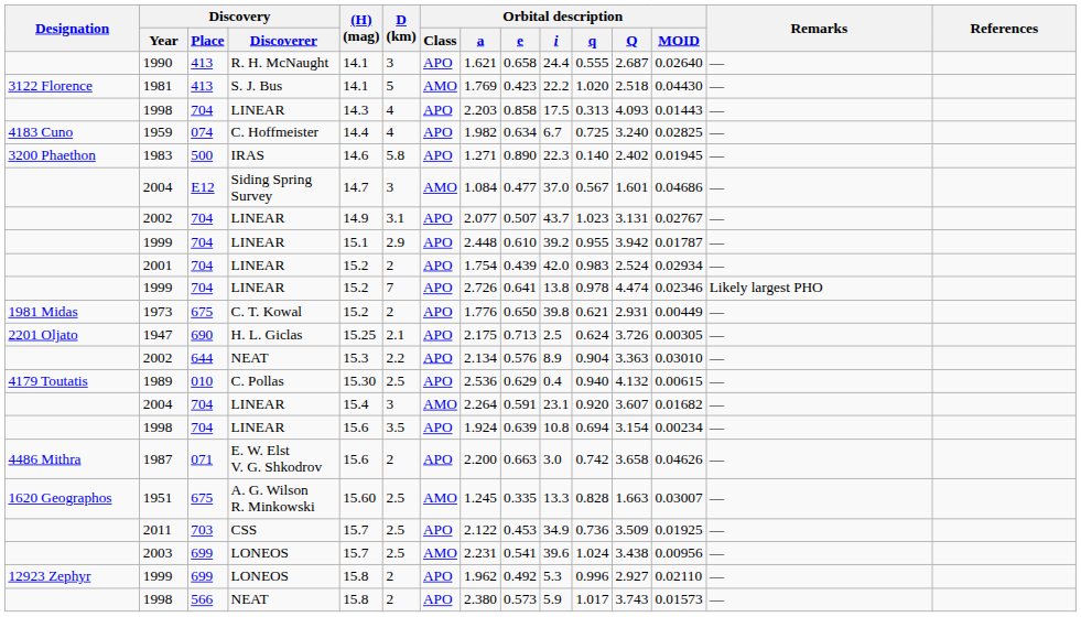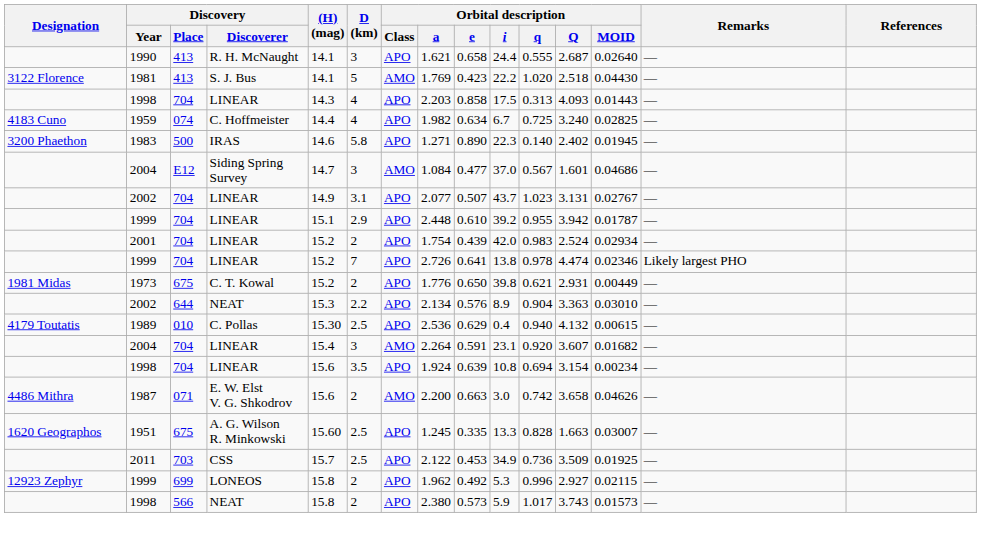 <table class="wikitable sortable sort-under-center">
 <tr>
 <th width= 140 rowspan=2><a href='#'>Designation</a></th>
 <th colspan=3>Discovery</th>
 <th rowspan=2><a href='#'>(H)</a><br>(mag)</th>
 <th rowspan=2><a href='#'>D</a><br>(km)</th>
 <th colspan=7>Orbital description</th>
 <th rowspan=2 width=240 class=unsortable>Remarks</th>
 <th rowspan=2 width=150 class="unsortable">References</th>
 </tr>
 <tr>
 <th width=45>Year</th>
 <th><a href='#'>Place</a></th>
 <th width=115><a href='#'>Discoverer</a></th>
 <th>Class</th>
 <th><a href='#'>a</a><br></th>
 <th><a href='#'>e</a></th>
 <th><a href='#'><em>i</em></a><br></th>
 <th><a href='#'>q</a><br></th>
 <th><a href='#'>Q</a><br></th>
 <th><a href='#'>MOID</a><br></th>
 </tr>
 <tr>
 <td data-sort-value="4953"></td>
 <td>1990</td>
 <td><a href='#'>413</a></td>
 <td>R. H. McNaught</td>
 <td>14.1</td>
 <td>3</td>
 <td><a href='#'>APO</a></td>
 <td>1.621</td>
 <td>0.658</td>
 <td>24.4</td>
 <td>0.555</td>
 <td>2.687</td>
 <td>0.02640</td>
 <td>—</td>
 <td></td>
 </tr>
 <tr>
 <td data-sort-value="3122"><a href='#'>3122 Florence</a></td>
 <td>1981</td>
 <td><a href='#'>413</a></td>
 <td>S. J. Bus</td>
 <td>14.1</td>
 <td>5</td>
 <td><a href='#'>AMO</a></td>
 <td>1.769</td>
 <td>0.423</td>
 <td>22.2</td>
 <td>1.020</td>
 <td>2.518</td>
 <td>0.04430</td>
 <td>—</td>
 <td></td>
 </tr>
 <tr>
 <td data-sort-value="16960"></td>
 <td>1998</td>
 <td><a href='#'>704</a></td>
 <td>LINEAR</td>
 <td>14.3</td>
 <td>4</td>
 <td><a href='#'>APO</a></td>
 <td>2.203</td>
 <td>0.858</td>
 <td>17.5</td>
 <td>0.313</td>
 <td>4.093</td>
 <td>0.01443</td>
 <td>—</td>
 <td></td>
 </tr>
 <tr>
 <td data-sort-value="4183"><a href='#'>4183 Cuno</a></td>
 <td>1959</td>
 <td><a href='#'>074</a></td>
 <td>C. Hoffmeister</td>
 <td>14.4</td>
 <td>4</td>
 <td><a href='#'>APO</a></td>
 <td>1.982</td>
 <td>0.634</td>
 <td>6.7</td>
 <td>0.725</td>
 <td>3.240</td>
 <td>0.02825</td>
 <td>—</td>
 <td></td>
 </tr>
 <tr>
 <td data-sort-value="3200"><a href='#'>3200 Phaethon</a></td>
 <td>1983</td>
 <td><a href='#'>500</a></td>
 <td>IRAS</td>
 <td>14.6</td>
 <td>5.8</td>
 <td><a href='#'>APO</a></td>
 <td>1.271</td>
 <td>0.890</td>
 <td>22.3</td>
 <td>0.140</td>
 <td>2.402</td>
 <td>0.01945</td>
 <td>—</td>
 <td></td>
 </tr>
 <tr>
 <td data-sort-value="242450"></td>
 <td>2004</td>
 <td><a href='#'>E12</a></td>
 <td>Siding Spring Survey</td>
 <td>14.7</td>
 <td>3</td>
 <td><a href='#'>AMO</a></td>
 <td>1.084</td>
 <td>0.477</td>
 <td>37.0</td>
 <td>0.567</td>
 <td>1.601</td>
 <td>0.04686</td>
 <td>—</td>
 <td></td>
 </tr>
 <tr>
 <td data-sort-value="89830"></td>
 <td>2002</td>
 <td><a href='#'>704</a></td>
 <td>LINEAR</td>
 <td>14.9</td>
 <td>3.1</td>
 <td><a href='#'>APO</a></td>
 <td>2.077</td>
 <td>0.507</td>
 <td>43.7</td>
 <td>1.023</td>
 <td>3.131</td>
 <td>0.02767</td>
 <td>—</td>
 <td></td>
 </tr>
 <tr>
 <td data-sort-value="137427"></td>
 <td>1999</td>
 <td><a href='#'>704</a></td>
 <td>LINEAR</td>
 <td>15.1</td>
 <td>2.9</td>
 <td><a href='#'>APO</a></td>
 <td>2.448</td>
 <td>0.610</td>
 <td>39.2</td>
 <td>0.955</td>
 <td>3.942</td>
 <td>0.01787</td>
 <td>—</td>
 <td></td>
 </tr>
 <tr>
 <td data-sort-value="111253"></td>
 <td>2001</td>
 <td><a href='#'>704</a></td>
 <td>LINEAR</td>
 <td>15.2</td>
 <td>2</td>
 <td><a href='#'>APO</a></td>
 <td>1.754</td>
 <td>0.439</td>
 <td>42.0</td>
 <td>0.983</td>
 <td>2.524</td>
 <td>0.02934</td>
 <td>—</td>
 <td></td>
 </tr>
 <tr>
 <td data-sort-value="53319"></td>
 <td>1999</td>
 <td><a href='#'>704</a></td>
 <td>LINEAR</td>
 <td>15.2</td>
 <td>7</td>
 <td><a href='#'>APO</a></td>
 <td>2.726</td>
 <td>0.641</td>
 <td>13.8</td>
 <td>0.978</td>
 <td>4.474</td>
 <td>0.02346</td>
 <td>Likely largest PHO</td>
 <td></td>
 </tr>
 <tr>
 <td data-sort-value="1981"><a href='#'>1981 Midas</a></td>
 <td>1973</td>
 <td><a href='#'>675</a></td>
 <td>C. T. Kowal</td>
 <td>15.2</td>
 <td>2</td>
 <td><a href='#'>APO</a></td>
 <td>1.776</td>
 <td>0.650</td>
 <td>39.8</td>
 <td>0.621</td>
 <td>2.931</td>
 <td>0.00449</td>
 <td>—</td>
 <td></td>
 </tr>
 <tr>
-<td data-sort-value="2201"><a href='#'>2201 Oljato</a></td>
-<td>1947</td>
-<td><a href='#'>690</a></td>
-<td>H. L. Giclas</td>
-<td>15.25</td>
-<td>2.1</td>
-<td><a href='#'>APO</a></td>
-<td>2.175</td>
-<td>0.713</td>
-<td>2.5</td>
-<td>0.624</td>
-<td>3.726</td>
-<td>0.00305</td>
-<td>—</td>
-<td></td>
-</tr>
-<tr>
 <td data-sort-value="90075"></td>
 <td>2002</td>
 <td><a href='#'>644</a></td>
 <td>NEAT</td>
 <td>15.3</td>
 <td>2.2</td>
 <td><a href='#'>APO</a></td>
 <td>2.134</td>
 <td>0.576</td>
 <td>8.9</td>
 <td>0.904</td>
 <td>3.363</td>
 <td>0.03010</td>
 <td>—</td>
 <td></td>
 </tr>
 <tr>
 <td data-sort-value="4179"><a href='#'>4179 Toutatis</a></td>
 <td>1989</td>
 <td><a href='#'>010</a></td>
 <td>C. Pollas</td>
 <td>15.30</td>
 <td>2.5</td>
 <td><a href='#'>APO</a></td>
 <td>2.536</td>
 <td>0.629</td>
 <td>0.4</td>
 <td>0.940</td>
 <td>4.132</td>
 <td>0.00615</td>
 <td>—</td>
 <td></td>
 </tr>
 <tr>
 <td data-sort-value="159857"></td>
 <td>2004</td>
 <td><a href='#'>704</a></td>
 <td>LINEAR</td>
 <td>15.4</td>
 <td>3</td>
 <td><a href='#'>AMO</a></td>
 <td>2.264</td>
 <td>0.591</td>
 <td>23.1</td>
 <td>0.920</td>
 <td>3.607</td>
 <td>0.01682</td>
 <td>—</td>
 <td></td>
 </tr>
 <tr>
 <td data-sort-value="85713"></td>
 <td>1998</td>
 <td><a href='#'>704</a></td>
 <td>LINEAR</td>
 <td>15.6</td>
 <td>3.5</td>
 <td><a href='#'>APO</a></td>
 <td>1.924</td>
 <td>0.639</td>
 <td>10.8</td>
 <td>0.694</td>
 <td>3.154</td>
 <td>0.00234</td>
 <td>—</td>
 <td></td>
 </tr>
 <tr>
 <td data-sort-value="4486"><a href='#'>4486 Mithra</a></td>
 <td>1987</td>
 <td><a href='#'>071</a></td>
 <td>E. W. Elst<br>V. G. Shkodrov</td>
 <td>15.6</td>
 <td>2</td>
-<td><a href='#'>APO</a></td>
+<td><a href='#'>AMO</a></td>
 <td>2.200</td>
 <td>0.663</td>
 <td>3.0</td>
 <td>0.742</td>
 <td>3.658</td>
 <td>0.04626</td>
 <td>—</td>
 <td></td>
 </tr>
 <tr>
 <td data-sort-value="1620"><a href='#'>1620 Geographos</a></td>
 <td>1951</td>
 <td><a href='#'>675</a></td>
 <td>A. G. Wilson<br>R. Minkowski</td>
 <td>15.60</td>
 <td>2.5</td>
-<td><a href='#'>AMO</a></td>
+<td><a href='#'>APO</a></td>
 <td>1.245</td>
 <td>0.335</td>
 <td>13.3</td>
 <td>0.828</td>
 <td>1.663</td>
 <td>0.03007</td>
 <td>—</td>
 <td></td>
 </tr>
 <tr>
 <td data-sort-value="415029"></td>
 <td>2011</td>
 <td><a href='#'>703</a></td>
 <td>CSS</td>
 <td>15.7</td>
 <td>2.5</td>
 <td><a href='#'>APO</a></td>
 <td>2.122</td>
 <td>0.453</td>
 <td>34.9</td>
 <td>0.736</td>
 <td>3.509</td>
 <td>0.01925</td>
 <td>—</td>
 <td></td>
 </tr>
 <tr>
-<td data-sort-value="242216"></td>
-<td>2003</td>
-<td><a href='#'>699</a></td>
-<td>LONEOS</td>
-<td>15.7</td>
-<td>2.5</td>
-<td><a href='#'>AMO</a></td>
-<td>2.231</td>
-<td>0.541</td>
-<td>39.6</td>
-<td>1.024</td>
-<td>3.438</td>
-<td>0.00956</td>
-<td>—</td>
-<td></td>
-</tr>
-<tr>
 <td data-sort-value="12923"><a href='#'>12923 Zephyr</a></td>
 <td>1999</td>
 <td><a href='#'>699</a></td>
 <td>LONEOS</td>
 <td>15.8</td>
 <td>2</td>
 <td><a href='#'>APO</a></td>
 <td>1.962</td>
 <td>0.492</td>
 <td>5.3</td>
 <td>0.996</td>
 <td>2.927</td>
-<td>0.02110</td>
+<td>0.02115</td>
 <td>—</td>
 <td></td>
 </tr>
 <tr>
 <td data-sort-value="12923"></td>
 <td>1998</td>
 <td><a href='#'>566</a></td>
 <td>NEAT</td>
 <td>15.8</td>
 <td>2</td>
 <td><a href='#'>APO</a></td>
 <td>2.380</td>
 <td>0.573</td>
 <td>5.9</td>
 <td>1.017</td>
 <td>3.743</td>
 <td>0.01573</td>
 <td>—</td>
 <td></td>
 </tr>
 </table>
